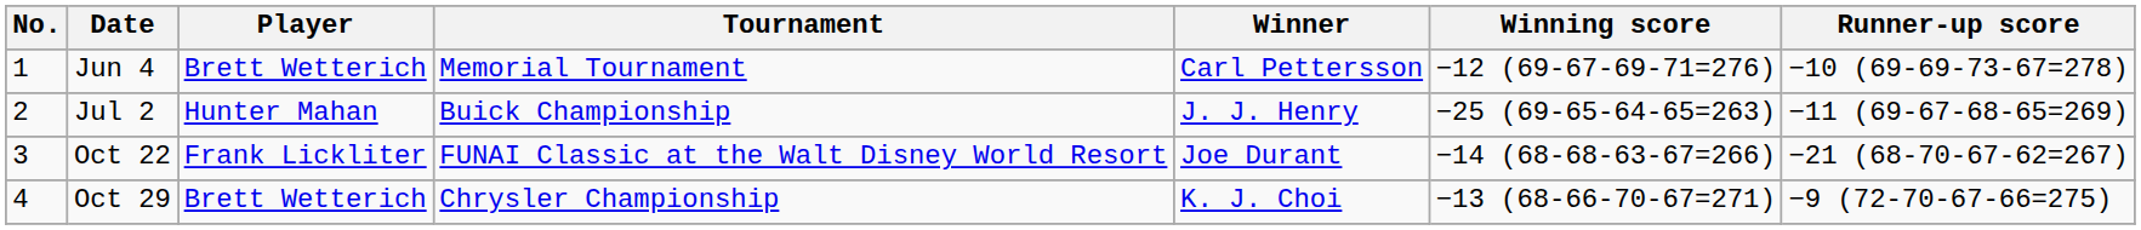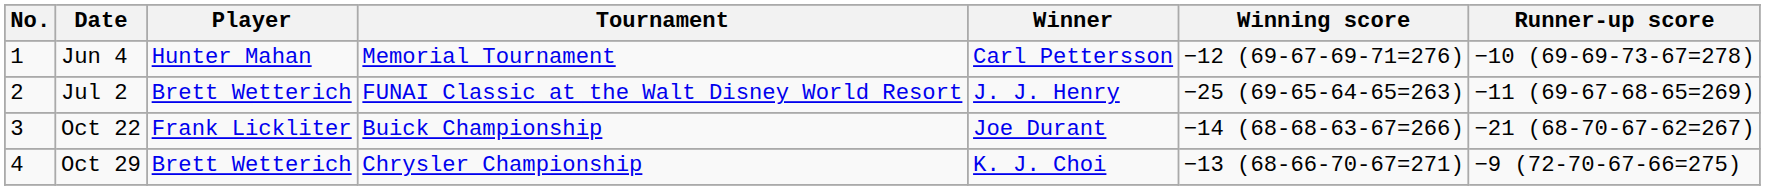 <table class="wikitable" style="font-size:95%;">
 <tr>
 <th>No.</th>
 <th>Date</th>
 <th>Player</th>
 <th>Tournament</th>
 <th>Winner</th>
 <th>Winning score</th>
 <th>Runner-up score</th>
 </tr>
 <tr>
 <td>1</td>
 <td>Jun 4</td>
-<td> <a href='#'>Brett Wetterich</a></td>
+<td> <a href='#'>Hunter Mahan</a></td>
 <td><a href='#'>Memorial Tournament</a></td>
 <td> <a href='#'>Carl Pettersson</a></td>
 <td>−12 (69-67-69-71=276)</td>
 <td>−10 (69-69-73-67=278)</td>
 </tr>
 <tr>
 <td>2</td>
 <td>Jul 2</td>
-<td> <a href='#'>Hunter Mahan</a></td>
-<td><a href='#'>Buick Championship</a></td>
+<td> <a href='#'>Brett Wetterich</a></td>
+<td><a href='#'>FUNAI Classic at the Walt Disney World Resort</a></td>
 <td> <a href='#'>J. J. Henry</a></td>
 <td>−25 (69-65-64-65=263)</td>
 <td>−11 (69-67-68-65=269)</td>
 </tr>
 <tr>
 <td>3</td>
 <td>Oct 22</td>
 <td> <a href='#'>Frank Lickliter</a></td>
-<td><a href='#'>FUNAI Classic at the Walt Disney World Resort</a></td>
+<td><a href='#'>Buick Championship</a></td>
 <td> <a href='#'>Joe Durant</a></td>
 <td>−14 (68-68-63-67=266)</td>
 <td>−21 (68-70-67-62=267)</td>
 </tr>
 <tr>
 <td>4</td>
 <td>Oct 29</td>
 <td> <a href='#'>Brett Wetterich</a></td>
 <td><a href='#'>Chrysler Championship</a></td>
 <td> <a href='#'>K. J. Choi</a></td>
 <td>−13 (68-66-70-67=271)</td>
 <td>−9 (72-70-67-66=275)</td>
 </tr>
 </table>
